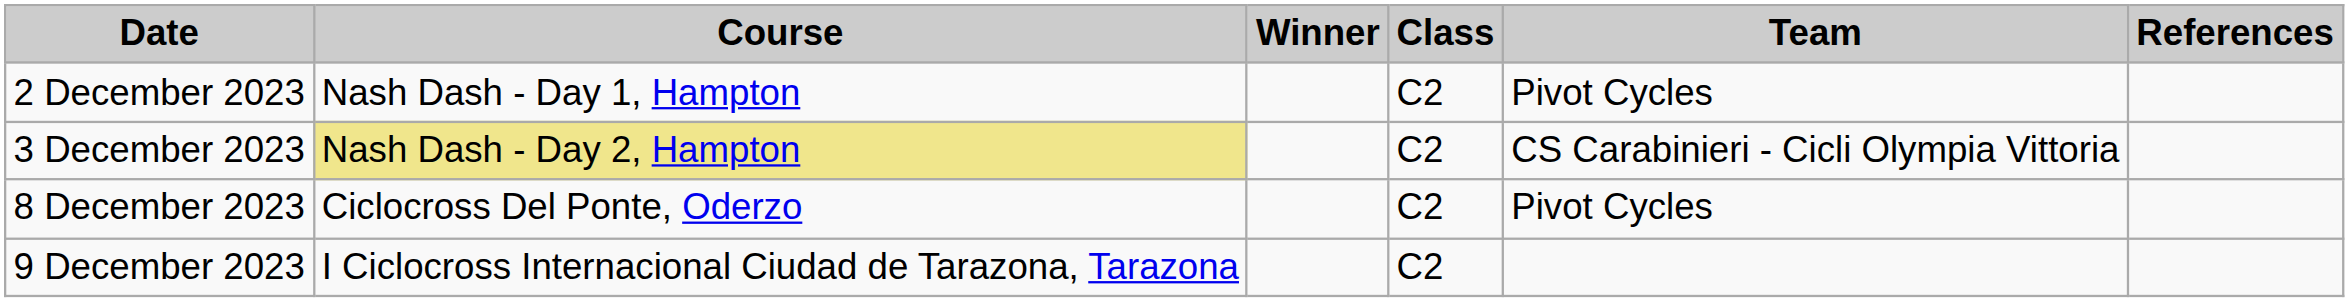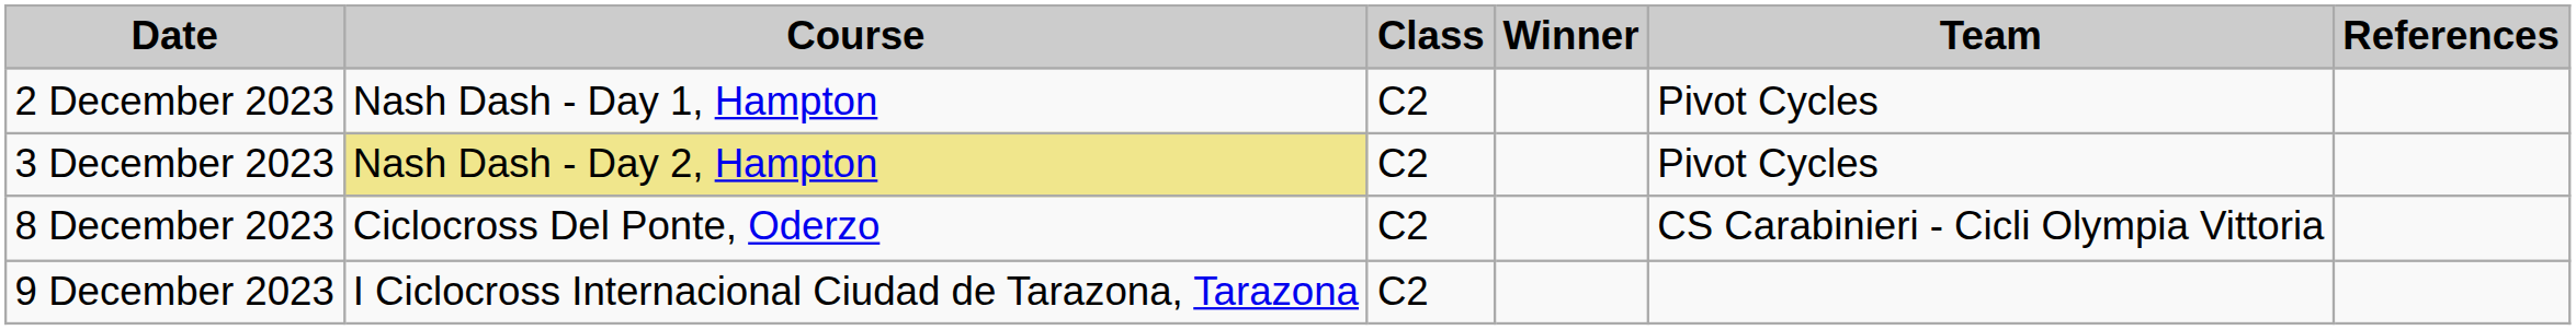 <table class="wikitable sortable alternance ">
 <tr>
 <th scope="col" style="background-color:#CCCCCC;">Date</th>
 <th scope="col" style="background-color:#CCCCCC;">Course</th>
+<th scope="col" style="background-color:#CCCCCC;">Class</th>
 <th scope="col" style="background-color:#CCCCCC;">Winner</th>
-<th scope="col" style="background-color:#CCCCCC;">Class</th>
 <th scope="col" style="background-color:#CCCCCC;">Team</th>
 <th scope="col" style="background-color:#CCCCCC;">References</th>
 </tr>
 <tr>
 <td>2 December 2023</td>
 <td> Nash Dash - Day 1, <a href='#'>Hampton</a></td>
+<td>C2</td>
 <td></td>
-<td>C2</td>
 <td>Pivot Cycles</td>
 <td></td>
 </tr>
 <tr>
 <td>3 December 2023</td>
 <td style="background: khaki;"> Nash Dash - Day 2, <a href='#'>Hampton</a></td>
+<td>C2</td>
 <td></td>
-<td>C2</td>
-<td>CS Carabinieri - Cicli Olympia Vittoria</td>
+<td>Pivot Cycles</td>
 <td></td>
 </tr>
 <tr>
 <td>8 December 2023</td>
 <td> Ciclocross Del Ponte, <a href='#'>Oderzo</a></td>
+<td>C2</td>
 <td></td>
-<td>C2</td>
-<td>Pivot Cycles</td>
+<td>CS Carabinieri - Cicli Olympia Vittoria</td>
 <td></td>
 </tr>
 <tr>
 <td>9 December 2023</td>
 <td> I Ciclocross Internacional Ciudad de Tarazona, <a href='#'>Tarazona</a></td>
+<td>C2</td>
 <td></td>
-<td>C2</td>
 <td></td>
 <td></td>
 </tr>
 </table>
